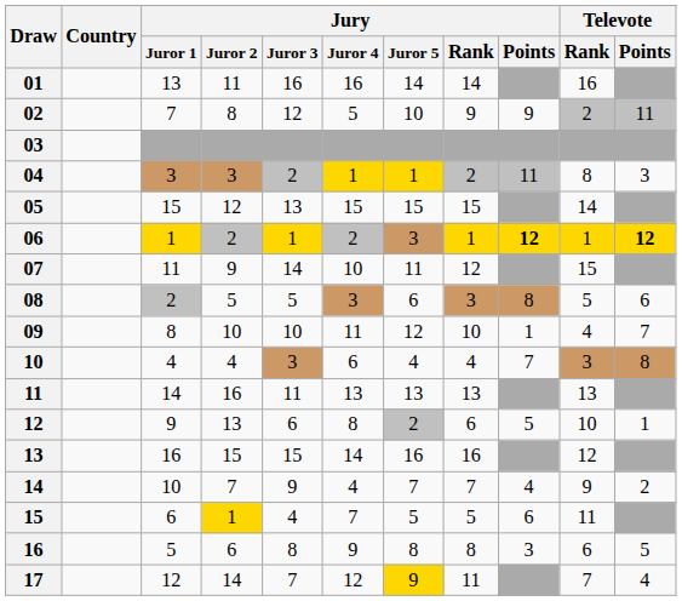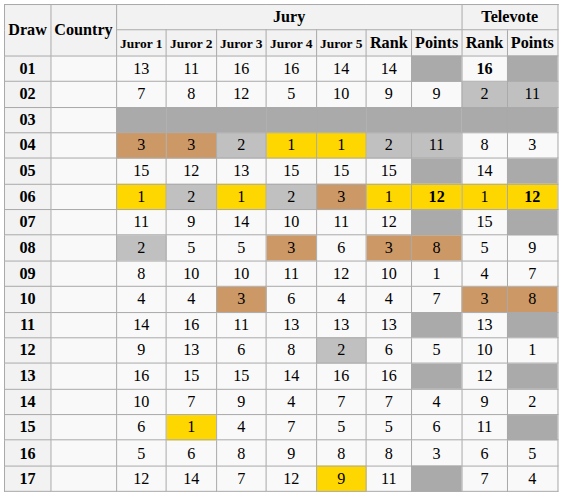 <table class="sortable wikitable collapsible plainrowheaders" style="text-align:center">
 <tr>
 </tr>
 <tr>
 <th scope="col" rowspan="2">Draw</th>
 <th scope="col" rowspan="2">Country</th>
 <th scope="col" colspan="7">Jury</th>
 <th scope="col" colspan="2">Televote</th>
 </tr>
 <tr>
 <th scope="col"><small>Juror 1</small></th>
 <th scope="col"><small>Juror 2</small></th>
 <th scope="col"><small>Juror 3</small></th>
 <th scope="col"><small>Juror 4</small></th>
 <th scope="col"><small>Juror 5</small></th>
 <th scope="col">Rank</th>
 <th scope="col">Points</th>
 <th scope="col">Rank</th>
 <th scope="col">Points</th>
 </tr>
 <tr>
 <th scope="row" style="text-align:center;">01</th>
 <td style="text-align:left;"></td>
 <td>13</td>
 <td>11</td>
 <td>16</td>
 <td>16</td>
 <td>14</td>
 <td>14</td>
 <td style="background:#AAAAAA;"></td>
-<td>16</td>
+<td><strong>16</strong></td>
 <td style="background:#AAAAAA;"></td>
 </tr>
 <tr>
 <th scope="row" style="text-align:center;">02</th>
 <td style="text-align:left;"></td>
 <td>7</td>
 <td>8</td>
 <td>12</td>
 <td>5</td>
 <td>10</td>
 <td>9</td>
 <td>9</td>
 <td style="background:silver;">2</td>
 <td style="background:silver;">11</td>
 </tr>
 <tr class="sortbottom">
 <th scope="row" style="text-align:center;">03</th>
 <td style="text-align:left;"></td>
 <td style="background:#AAAAAA;"></td>
 <td style="background:#AAAAAA;"></td>
 <td style="background:#AAAAAA;"></td>
 <td style="background:#AAAAAA;"></td>
 <td style="background:#AAAAAA;"></td>
 <td style="background:#AAAAAA;"></td>
 <td style="background:#AAAAAA;"></td>
 <td style="background:#AAAAAA;"></td>
 <td style="background:#AAAAAA;"></td>
 </tr>
 <tr>
 <th scope="row" style="text-align:center;">04</th>
 <td style="text-align:left;"></td>
 <td style="background:#CC9966;">3</td>
 <td style="background:#CC9966;">3</td>
 <td style="background:silver;">2</td>
 <td style="background:gold;">1</td>
 <td style="background:gold;">1</td>
 <td style="background:silver;">2</td>
 <td style="background:silver;">11</td>
 <td>8</td>
 <td>3</td>
 </tr>
 <tr>
 <th scope="row" style="text-align:center;">05</th>
 <td style="text-align:left;"></td>
 <td>15</td>
 <td>12</td>
 <td>13</td>
 <td>15</td>
 <td>15</td>
 <td>15</td>
 <td style="background:#AAAAAA;"></td>
 <td>14</td>
 <td style="background:#AAAAAA;"></td>
 </tr>
 <tr>
 <th scope="row" style="text-align:center;">06</th>
 <td style="text-align:left;"></td>
 <td style="background:gold;">1</td>
 <td style="background:silver;">2</td>
 <td style="background:gold;">1</td>
 <td style="background:silver;">2</td>
 <td style="background:#CC9966;">3</td>
 <td style="background:gold;">1</td>
 <td style="background:gold;"><strong>12</strong></td>
 <td style="background:gold;">1</td>
 <td style="background:gold;"><strong>12</strong></td>
 </tr>
 <tr>
 <th scope="row" style="text-align:center;">07</th>
 <td style="text-align:left;"></td>
 <td>11</td>
 <td>9</td>
 <td>14</td>
 <td>10</td>
 <td>11</td>
 <td>12</td>
 <td style="background:#AAAAAA;"></td>
 <td>15</td>
 <td style="background:#AAAAAA;"></td>
 </tr>
 <tr>
 <th scope="row" style="text-align:center;">08</th>
 <td style="text-align:left;"></td>
 <td style="background:silver;">2</td>
 <td>5</td>
 <td>5</td>
 <td style="background:#CC9966;">3</td>
 <td>6</td>
 <td style="background:#CC9966;">3</td>
 <td style="background:#CC9966;">8</td>
 <td>5</td>
-<td>6</td>
+<td>9</td>
 </tr>
 <tr>
 <th scope="row" style="text-align:center;">09</th>
 <td style="text-align:left;"></td>
 <td>8</td>
 <td>10</td>
 <td>10</td>
 <td>11</td>
 <td>12</td>
 <td>10</td>
 <td>1</td>
 <td>4</td>
 <td>7</td>
 </tr>
 <tr>
 <th scope="row" style="text-align:center;">10</th>
 <td style="text-align:left;"></td>
 <td>4</td>
 <td>4</td>
 <td style="background:#CC9966;">3</td>
 <td>6</td>
 <td>4</td>
 <td>4</td>
 <td>7</td>
 <td style="background:#CC9966;">3</td>
 <td style="background:#CC9966;">8</td>
 </tr>
 <tr>
 <th scope="row" style="text-align:center;">11</th>
 <td style="text-align:left;"></td>
 <td>14</td>
 <td>16</td>
 <td>11</td>
 <td>13</td>
 <td>13</td>
 <td>13</td>
 <td style="background:#AAAAAA;"></td>
 <td>13</td>
 <td style="background:#AAAAAA;"></td>
 </tr>
 <tr>
 <th scope="row" style="text-align:center;">12</th>
 <td style="text-align:left;"></td>
 <td>9</td>
 <td>13</td>
 <td>6</td>
 <td>8</td>
 <td style="background:silver;">2</td>
 <td>6</td>
 <td>5</td>
 <td>10</td>
 <td>1</td>
 </tr>
 <tr>
 <th scope="row" style="text-align:center;">13</th>
 <td style="text-align:left;"></td>
 <td>16</td>
 <td>15</td>
 <td>15</td>
 <td>14</td>
 <td>16</td>
 <td>16</td>
 <td style="background:#AAAAAA;"></td>
 <td>12</td>
 <td style="background:#AAAAAA;"></td>
 </tr>
 <tr>
 <th scope="row" style="text-align:center;">14</th>
 <td style="text-align:left;"></td>
 <td>10</td>
 <td>7</td>
 <td>9</td>
 <td>4</td>
 <td>7</td>
 <td>7</td>
 <td>4</td>
 <td>9</td>
 <td>2</td>
 </tr>
 <tr>
 <th scope="row" style="text-align:center;">15</th>
 <td style="text-align:left;"></td>
 <td>6</td>
 <td style="background:gold;">1</td>
 <td>4</td>
 <td>7</td>
 <td>5</td>
 <td>5</td>
 <td>6</td>
 <td>11</td>
 <td style="background:#AAAAAA;"></td>
 </tr>
 <tr>
 <th scope="row" style="text-align:center;">16</th>
 <td style="text-align:left;"></td>
 <td>5</td>
 <td>6</td>
 <td>8</td>
 <td>9</td>
 <td>8</td>
 <td>8</td>
 <td>3</td>
 <td>6</td>
 <td>5</td>
 </tr>
 <tr>
 <th scope="row" style="text-align:center;">17</th>
 <td style="text-align:left;"></td>
 <td>12</td>
 <td>14</td>
 <td>7</td>
 <td>12</td>
 <td style="background: gold;">9</td>
 <td>11</td>
 <td style="background:#AAAAAA;"></td>
 <td>7</td>
 <td>4</td>
 </tr>
 </table>
